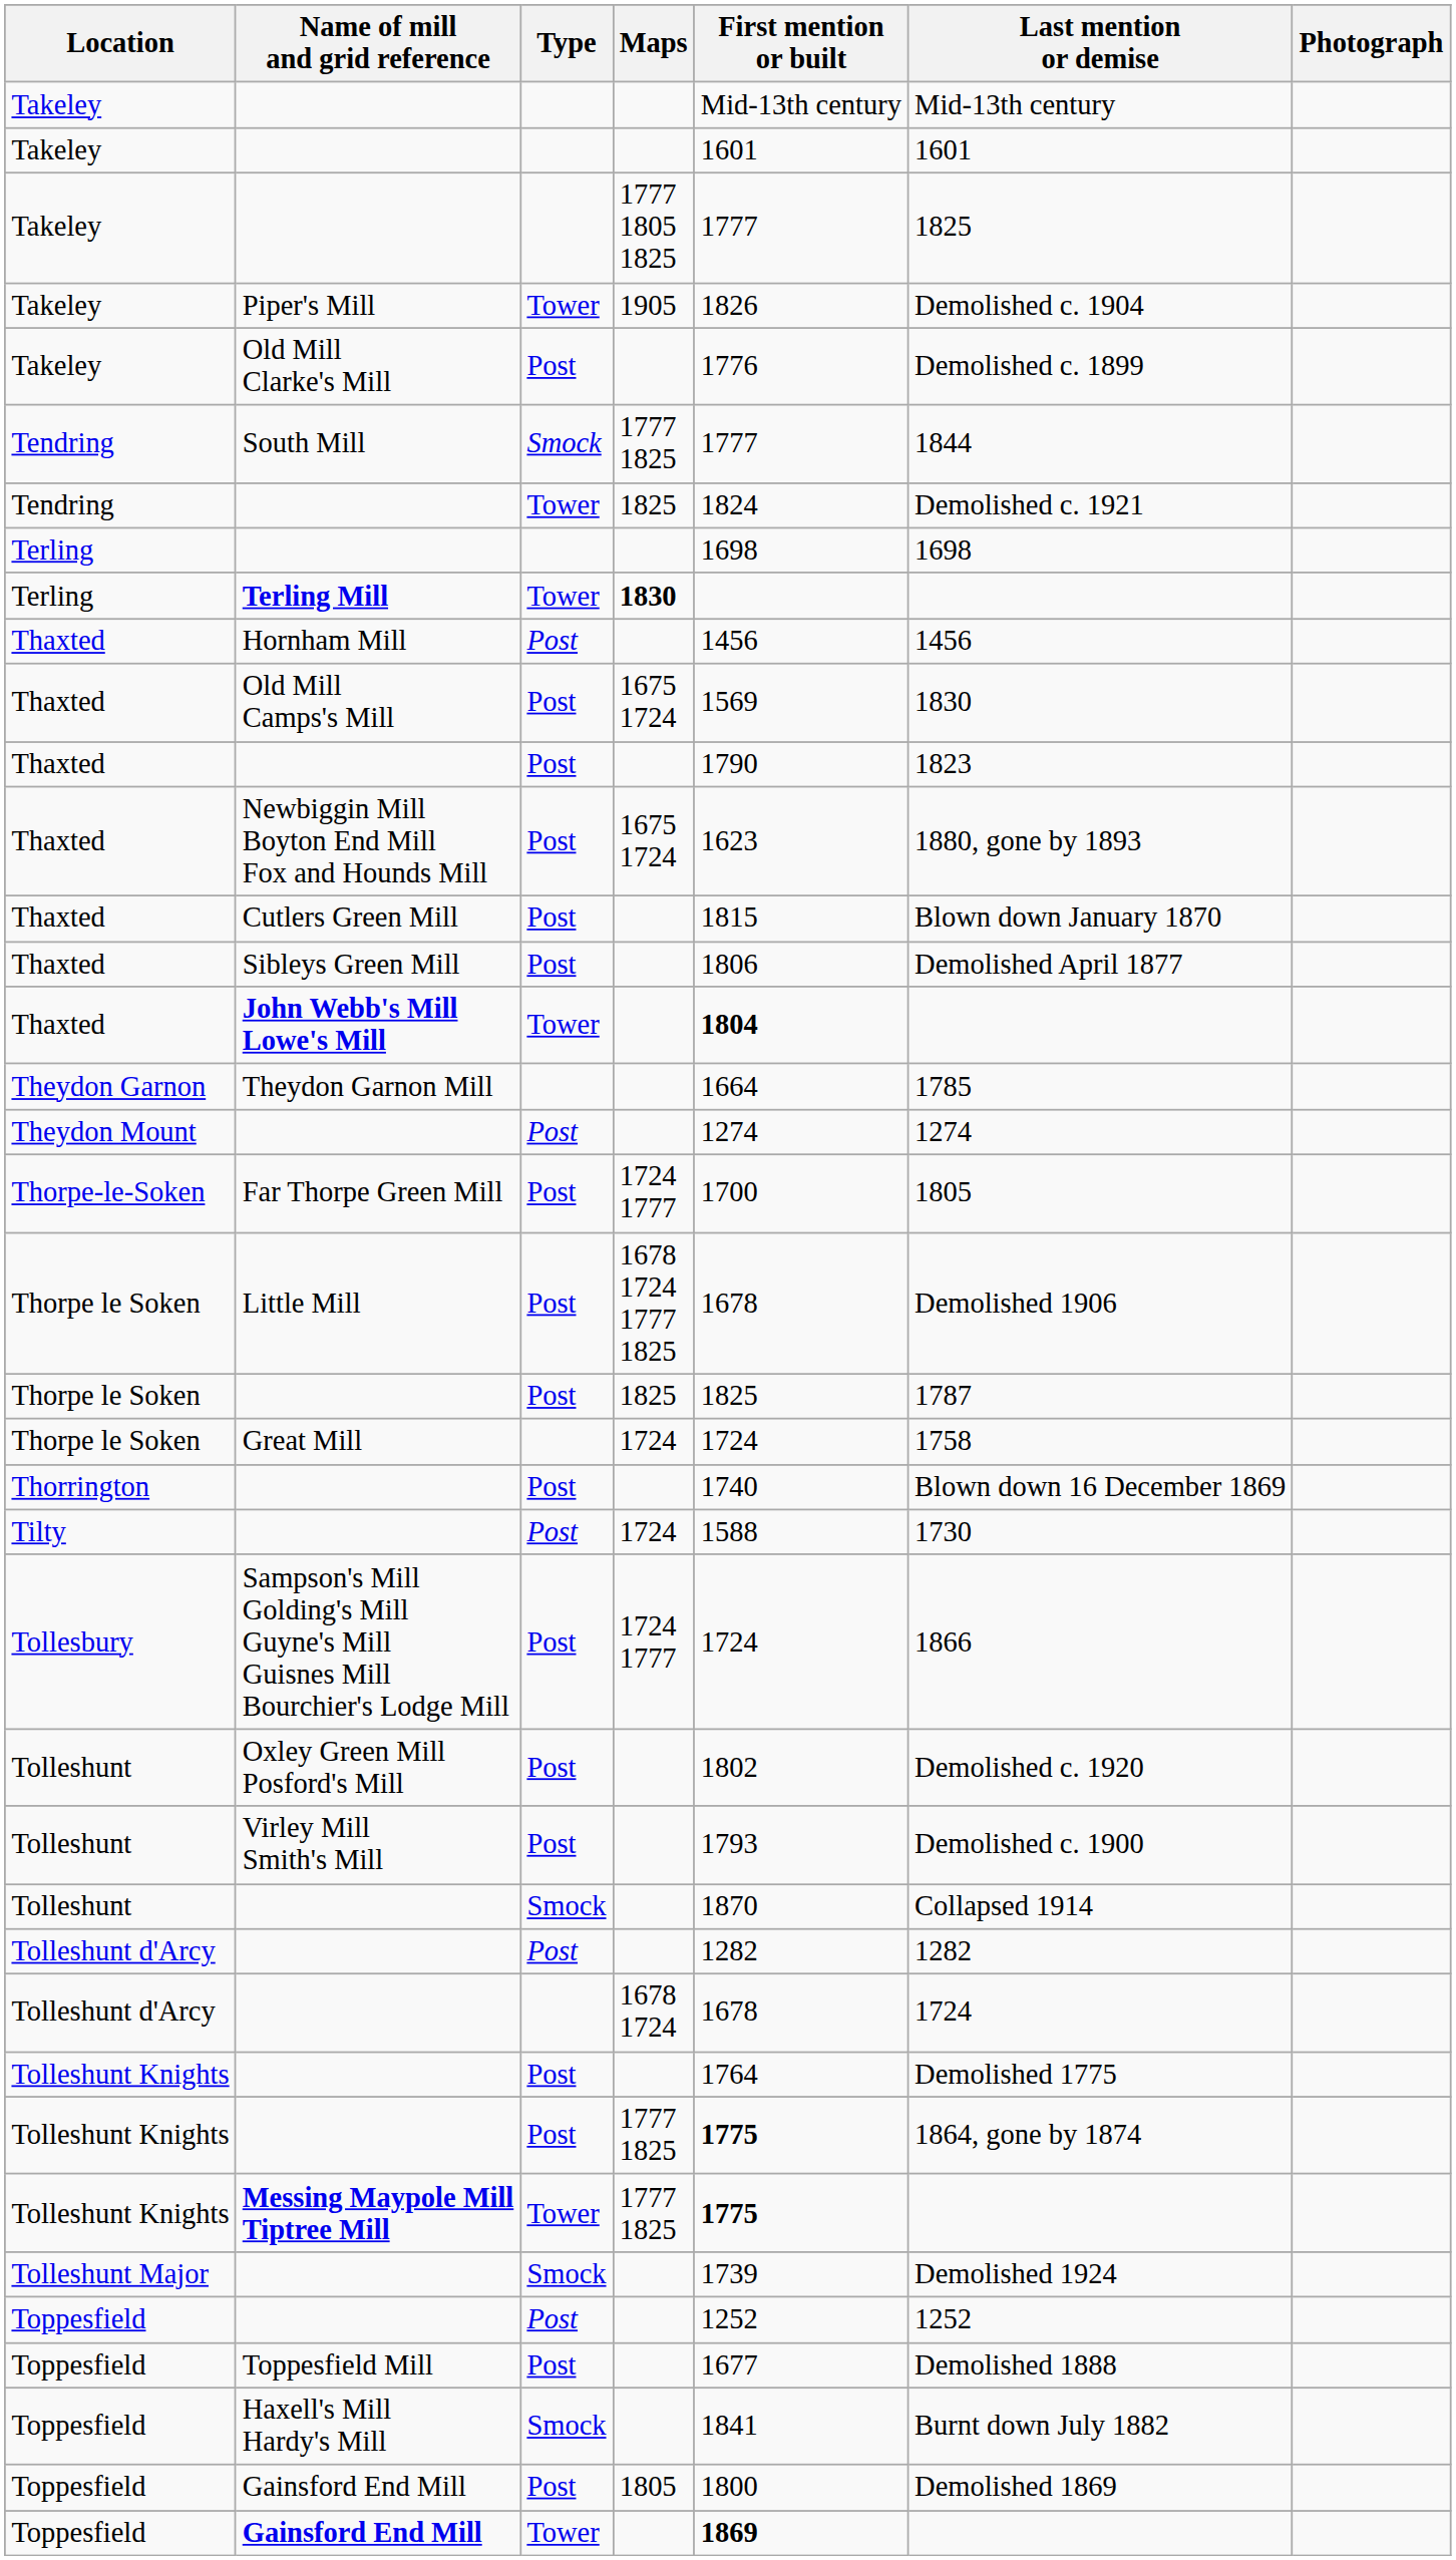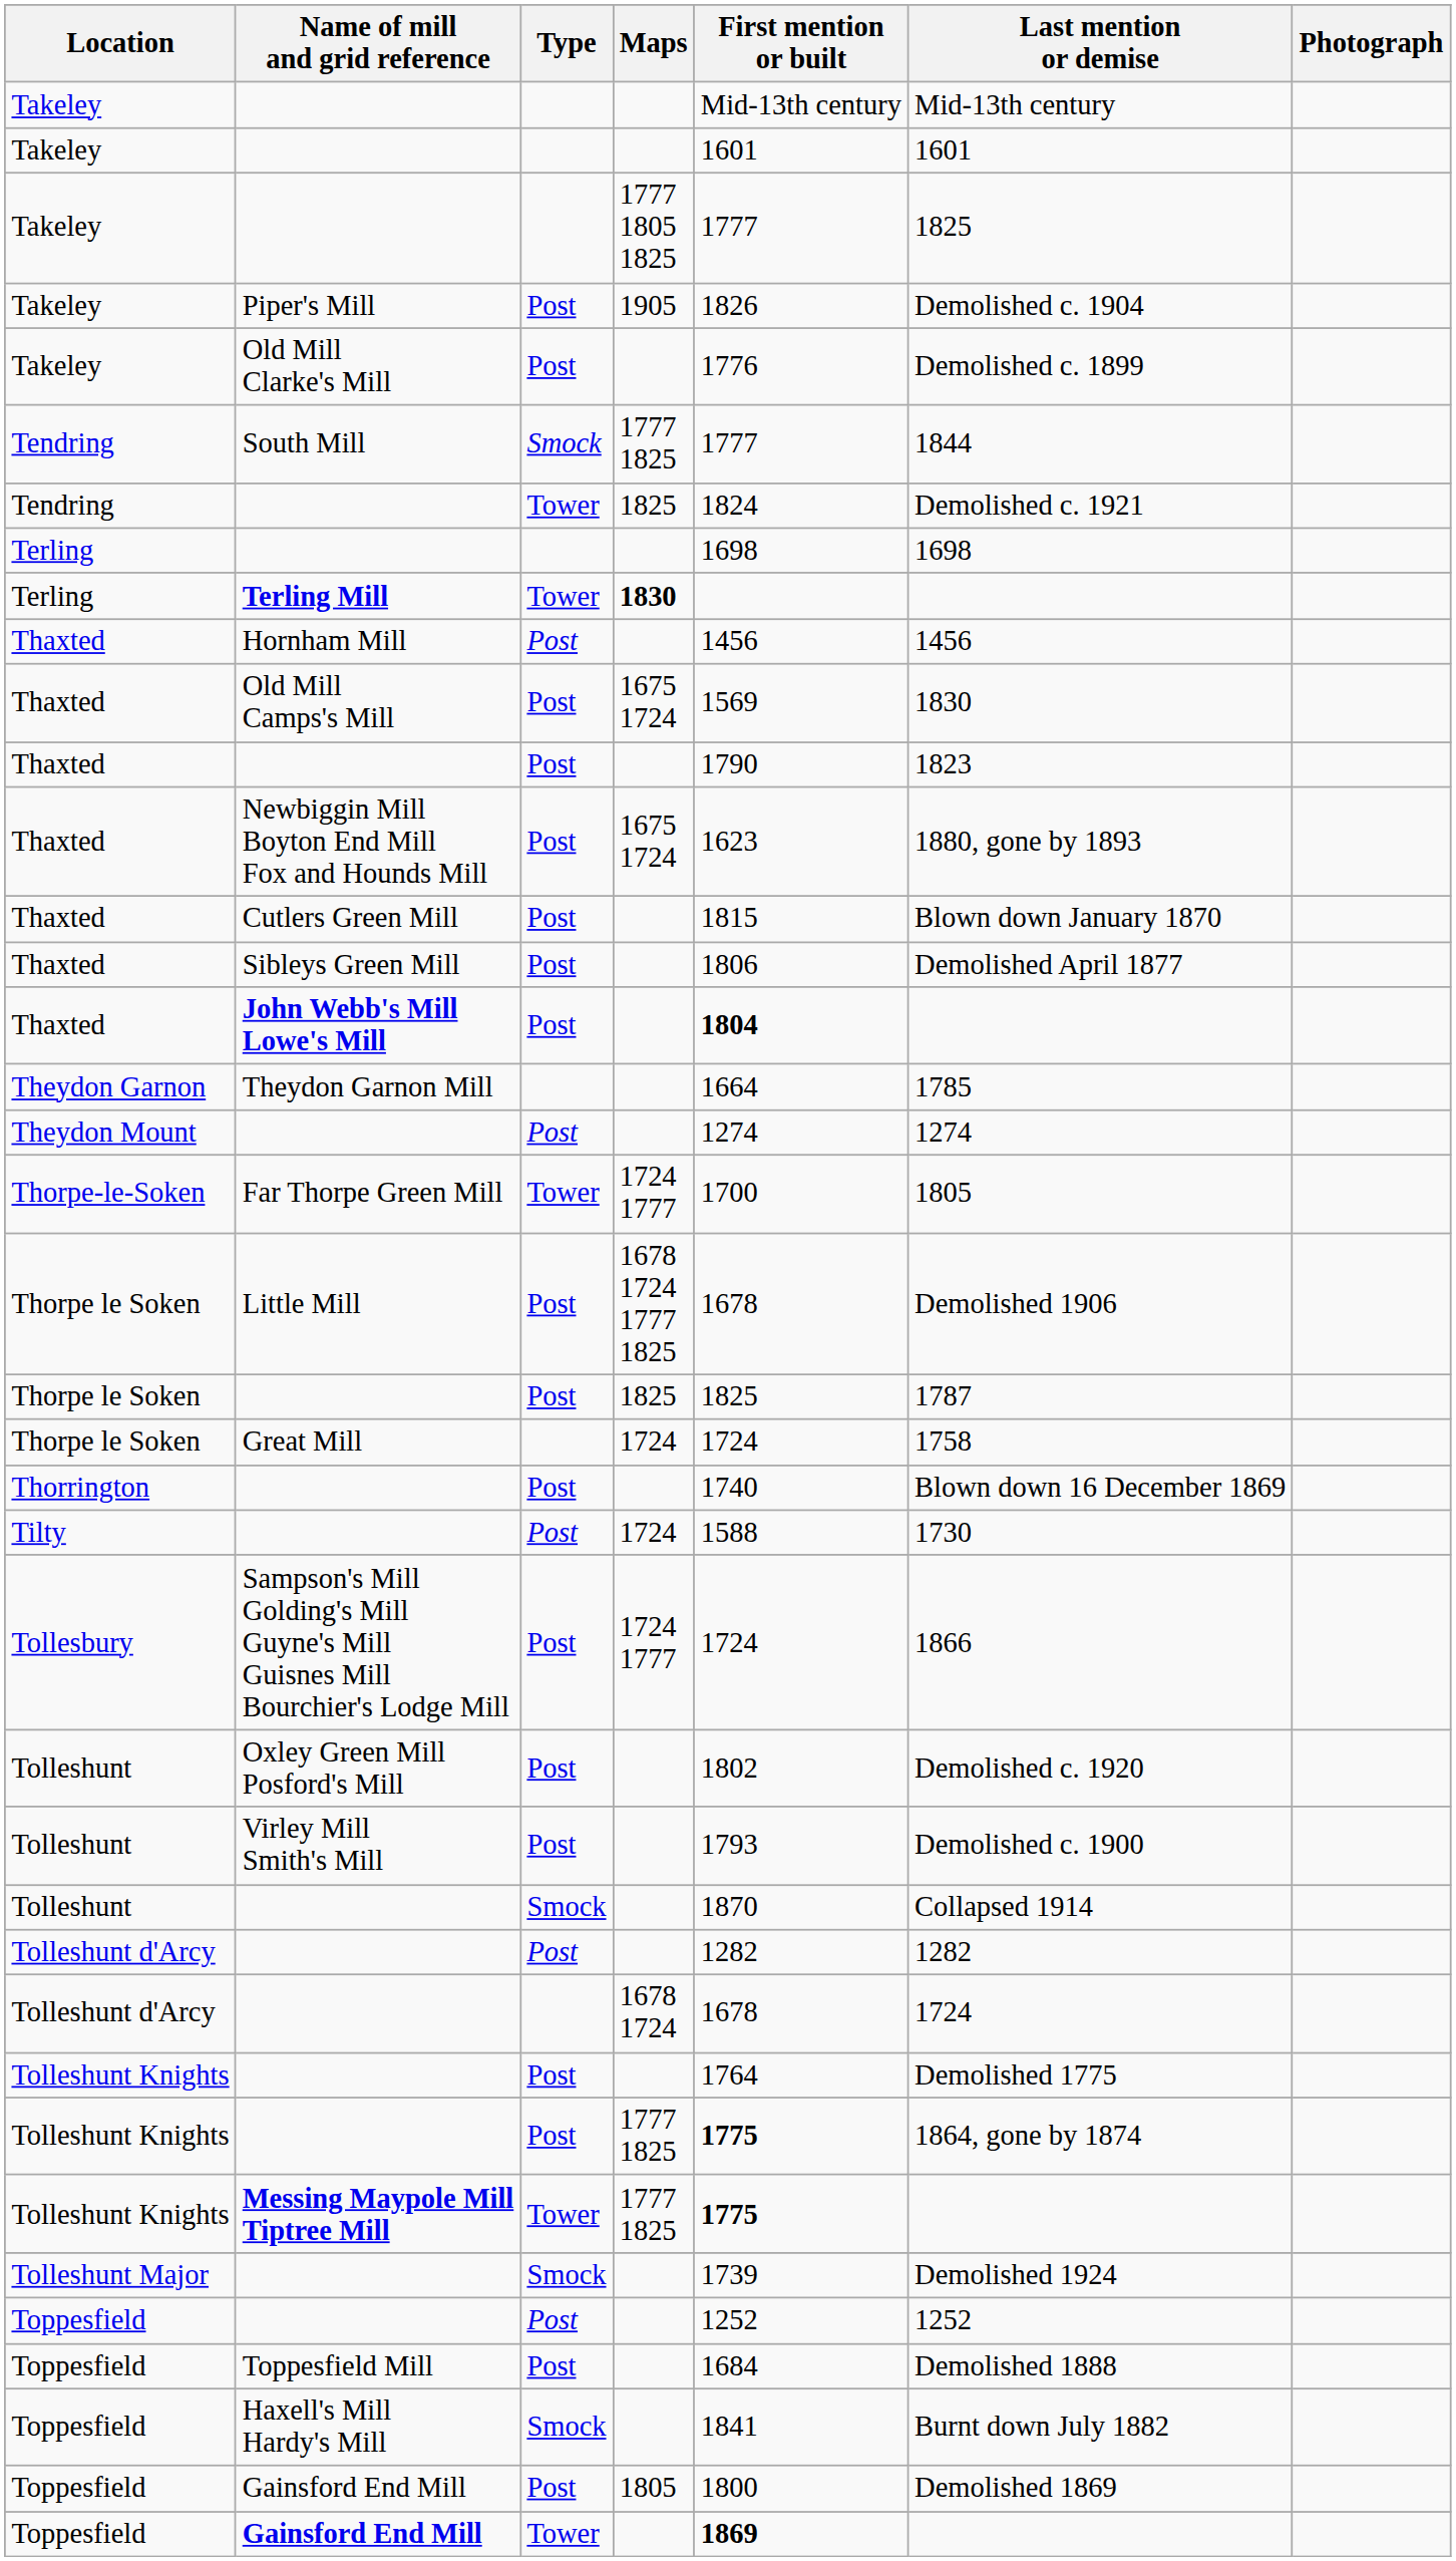 <table class="wikitable">
 <tr>
 <th>Location</th>
 <th>Name of mill<br>and grid reference</th>
 <th>Type</th>
 <th>Maps</th>
 <th>First mention<br>or built</th>
 <th>Last mention<br> or demise</th>
 <th>Photograph</th>
 </tr>
 <tr>
 <td><a href='#'>Takeley</a></td>
 <td></td>
 <td></td>
 <td></td>
 <td>Mid-13th century</td>
 <td>Mid-13th century</td>
 <td></td>
 </tr>
 <tr>
 <td>Takeley</td>
 <td></td>
 <td></td>
 <td></td>
 <td>1601</td>
 <td>1601</td>
 <td></td>
 </tr>
 <tr>
 <td>Takeley</td>
 <td></td>
 <td></td>
 <td>1777<br>1805<br>1825</td>
 <td>1777</td>
 <td>1825</td>
 <td></td>
 </tr>
 <tr>
 <td>Takeley</td>
 <td>Piper's Mill<br></td>
-<td><a href='#'>Tower</a></td>
+<td><a href='#'>Post</a></td>
 <td>1905</td>
 <td>1826</td>
 <td>Demolished c. 1904</td>
 <td></td>
 </tr>
 <tr>
 <td>Takeley</td>
 <td>Old Mill<br>Clarke's Mill<br></td>
 <td><a href='#'>Post</a></td>
 <td></td>
 <td>1776</td>
 <td>Demolished c. 1899</td>
 <td></td>
 </tr>
 <tr>
 <td><a href='#'>Tendring</a></td>
 <td>South Mill<br></td>
 <td><em><a href='#'>Smock</a></em></td>
 <td>1777<br>1825</td>
 <td>1777</td>
 <td>1844</td>
 <td></td>
 </tr>
 <tr>
 <td>Tendring</td>
 <td></td>
 <td><a href='#'>Tower</a></td>
 <td>1825</td>
 <td>1824</td>
 <td>Demolished c. 1921</td>
 <td></td>
 </tr>
 <tr>
 <td><a href='#'>Terling</a></td>
 <td></td>
 <td></td>
 <td></td>
 <td>1698</td>
 <td>1698</td>
 <td></td>
 </tr>
 <tr>
 <td>Terling</td>
 <td><strong><a href='#'>Terling Mill</a></strong><br></td>
 <td><a href='#'>Tower</a></td>
 <td><strong>1830</strong></td>
 <td></td>
 <td></td>
 <td></td>
 </tr>
 <tr>
 <td><a href='#'>Thaxted</a></td>
 <td>Hornham Mill<br></td>
 <td><em><a href='#'>Post</a></em></td>
 <td></td>
 <td>1456</td>
 <td>1456</td>
 <td></td>
 </tr>
 <tr>
 <td>Thaxted</td>
 <td>Old Mill<br>Camps's Mill<br></td>
 <td><a href='#'>Post</a></td>
 <td>1675<br>1724</td>
 <td>1569</td>
 <td>1830</td>
 <td></td>
 </tr>
 <tr>
 <td>Thaxted</td>
 <td></td>
 <td><a href='#'>Post</a></td>
 <td></td>
 <td>1790</td>
 <td>1823</td>
 <td></td>
 </tr>
 <tr>
 <td>Thaxted</td>
 <td>Newbiggin Mill<br>Boyton End Mill<br>Fox and Hounds Mill<br></td>
 <td><a href='#'>Post</a></td>
 <td>1675<br>1724</td>
 <td>1623</td>
 <td>1880, gone by 1893</td>
 <td></td>
 </tr>
 <tr>
 <td>Thaxted</td>
 <td>Cutlers Green Mill<br></td>
 <td><a href='#'>Post</a></td>
 <td></td>
 <td>1815</td>
 <td>Blown down January 1870</td>
 <td></td>
 </tr>
 <tr>
 <td>Thaxted</td>
 <td>Sibleys Green Mill<br></td>
 <td><a href='#'>Post</a></td>
 <td></td>
 <td>1806</td>
 <td>Demolished April 1877</td>
 <td></td>
 </tr>
 <tr>
 <td>Thaxted</td>
 <td><strong><a href='#'>John Webb's Mill<br>Lowe's Mill</a></strong><br></td>
-<td><a href='#'>Tower</a></td>
+<td><a href='#'>Post</a></td>
 <td></td>
 <td><strong>1804</strong></td>
 <td></td>
 <td></td>
 </tr>
 <tr>
 <td><a href='#'>Theydon Garnon</a></td>
 <td>Theydon Garnon Mill<br></td>
 <td></td>
 <td></td>
 <td>1664</td>
 <td>1785</td>
 <td></td>
 </tr>
 <tr>
 <td><a href='#'>Theydon Mount</a></td>
 <td></td>
 <td><em><a href='#'>Post</a></em></td>
 <td></td>
 <td>1274</td>
 <td>1274</td>
 <td></td>
 </tr>
 <tr>
 <td><a href='#'>Thorpe-le-Soken</a></td>
 <td>Far Thorpe Green Mill<br></td>
-<td><a href='#'>Post</a></td>
+<td><a href='#'>Tower</a></td>
 <td>1724<br>1777</td>
 <td>1700</td>
 <td>1805</td>
 <td></td>
 </tr>
 <tr>
 <td>Thorpe le Soken</td>
 <td>Little Mill<br></td>
 <td><a href='#'>Post</a></td>
 <td>1678<br>1724<br>1777<br>1825</td>
 <td>1678</td>
 <td>Demolished 1906<br></td>
 <td></td>
 </tr>
 <tr>
 <td>Thorpe le Soken</td>
 <td></td>
 <td><a href='#'>Post</a></td>
 <td>1825</td>
 <td>1825</td>
 <td>1787</td>
 <td></td>
 </tr>
 <tr>
 <td>Thorpe le Soken</td>
 <td>Great Mill<br></td>
 <td></td>
 <td>1724</td>
 <td>1724</td>
 <td>1758</td>
 <td></td>
 </tr>
 <tr>
 <td><a href='#'>Thorrington</a></td>
 <td></td>
 <td><a href='#'>Post</a></td>
 <td></td>
 <td>1740</td>
 <td>Blown down 16 December 1869</td>
 <td></td>
 </tr>
 <tr>
 <td><a href='#'>Tilty</a></td>
 <td></td>
 <td><em><a href='#'>Post</a></em></td>
 <td>1724</td>
 <td>1588</td>
 <td>1730</td>
 <td></td>
 </tr>
 <tr>
 <td><a href='#'>Tollesbury</a></td>
 <td>Sampson's Mill<br>Golding's Mill<br>Guyne's Mill<br>Guisnes Mill<br>Bourchier's Lodge Mill<br></td>
 <td><a href='#'>Post</a></td>
 <td>1724<br>1777</td>
 <td>1724</td>
 <td>1866</td>
 <td></td>
 </tr>
 <tr>
 <td>Tolleshunt</td>
 <td>Oxley Green Mill<br>Posford's Mill<br></td>
 <td><a href='#'>Post</a></td>
 <td></td>
 <td>1802</td>
 <td>Demolished c. 1920</td>
 <td></td>
 </tr>
 <tr>
 <td>Tolleshunt</td>
 <td>Virley Mill<br>Smith's Mill<br></td>
 <td><a href='#'>Post</a></td>
 <td></td>
 <td>1793</td>
 <td>Demolished c. 1900</td>
 <td></td>
 </tr>
 <tr>
 <td>Tolleshunt</td>
 <td></td>
 <td><a href='#'>Smock</a></td>
 <td></td>
 <td>1870</td>
 <td>Collapsed 1914</td>
 <td></td>
 </tr>
 <tr>
 <td><a href='#'>Tolleshunt d'Arcy</a></td>
 <td></td>
 <td><em><a href='#'>Post</a></em></td>
 <td></td>
 <td>1282</td>
 <td>1282</td>
 <td></td>
 </tr>
 <tr>
 <td>Tolleshunt d'Arcy</td>
 <td></td>
 <td></td>
 <td>1678<br>1724</td>
 <td>1678</td>
 <td>1724</td>
 <td></td>
 </tr>
 <tr>
 <td><a href='#'>Tolleshunt Knights</a></td>
 <td></td>
 <td><a href='#'>Post</a></td>
 <td></td>
 <td>1764</td>
 <td>Demolished 1775</td>
 <td></td>
 </tr>
 <tr>
 <td>Tolleshunt Knights</td>
 <td></td>
 <td><a href='#'>Post</a></td>
 <td>1777<br>1825</td>
 <td><strong>1775</strong></td>
 <td>1864, gone by 1874</td>
 <td></td>
 </tr>
 <tr>
 <td>Tolleshunt Knights</td>
 <td><strong><a href='#'>Messing Maypole Mill<br>Tiptree Mill</a></strong><br></td>
 <td><a href='#'>Tower</a></td>
 <td>1777<br>1825</td>
 <td><strong>1775</strong></td>
 <td></td>
 <td></td>
 </tr>
 <tr>
 <td><a href='#'>Tolleshunt Major</a></td>
 <td></td>
 <td><a href='#'>Smock</a></td>
 <td></td>
 <td>1739</td>
 <td>Demolished 1924</td>
 <td></td>
 </tr>
 <tr>
 <td><a href='#'>Toppesfield</a></td>
 <td></td>
 <td><em><a href='#'>Post</a></em></td>
 <td></td>
 <td>1252</td>
 <td>1252</td>
 <td></td>
 </tr>
 <tr>
 <td>Toppesfield</td>
 <td>Toppesfield Mill<br></td>
 <td><a href='#'>Post</a></td>
 <td></td>
-<td>1677</td>
+<td>1684</td>
 <td>Demolished 1888</td>
 <td></td>
 </tr>
 <tr>
 <td>Toppesfield</td>
 <td>Haxell's Mill<br>Hardy's Mill<br></td>
 <td><a href='#'>Smock</a></td>
 <td></td>
 <td>1841</td>
 <td>Burnt down July 1882</td>
 <td></td>
 </tr>
 <tr>
 <td>Toppesfield</td>
 <td>Gainsford End Mill<br></td>
 <td><a href='#'>Post</a></td>
 <td>1805</td>
 <td>1800</td>
 <td>Demolished 1869</td>
 <td></td>
 </tr>
 <tr>
 <td>Toppesfield</td>
 <td><strong><a href='#'>Gainsford End Mill</a></strong><br></td>
 <td><a href='#'>Tower</a></td>
 <td></td>
 <td><strong>1869</strong></td>
 <td></td>
 <td></td>
 </tr>
 </table>
